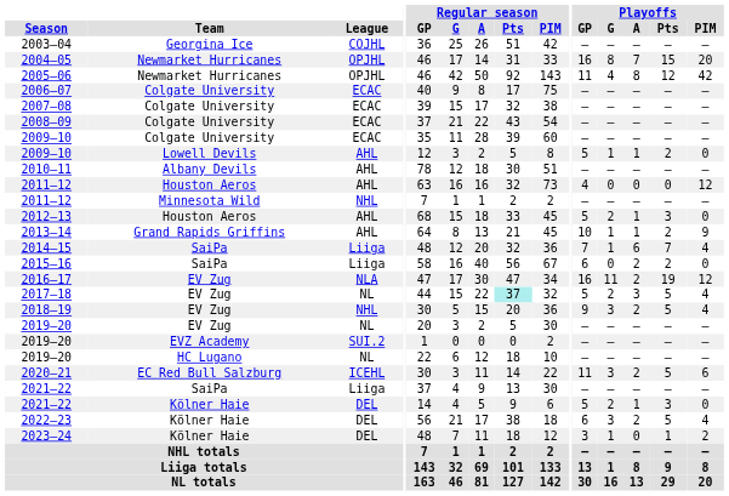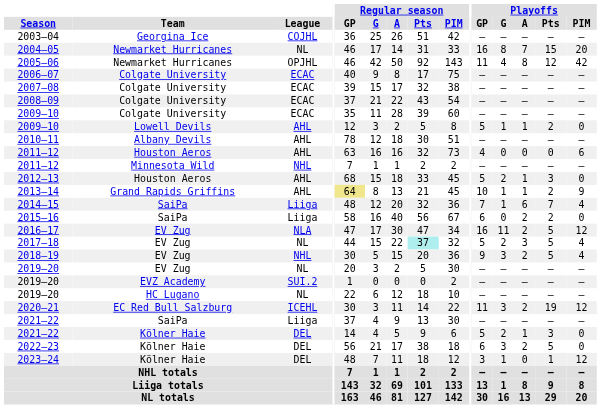 <table border="0" cellpadding="1" cellspacing="0" style="text-align:center; width:60em">
 <tr bgcolor="#e0e0e0">
 <th colspan="3" bgcolor="#ffffff"></th>
 <th rowspan="99" bgcolor="#ffffff"></th>
 <th colspan="5"><a href='#'>Regular season</a></th>
 <th rowspan="99" bgcolor="#ffffff"></th>
 <th colspan="5"><a href='#'>Playoffs</a></th>
 </tr>
 <tr bgcolor="#e0e0e0">
 <th><a href='#'>Season</a></th>
 <th>Team</th>
 <th>League</th>
 <th>GP</th>
 <th><a href='#'>G</a></th>
 <th><a href='#'>A</a></th>
 <th><a href='#'>Pts</a></th>
 <th><a href='#'>PIM</a></th>
 <th>GP</th>
 <th>G</th>
 <th>A</th>
 <th>Pts</th>
 <th>PIM</th>
 </tr>
 <tr>
 <td>2003–04</td>
 <td><a href='#'>Georgina Ice</a></td>
 <td><a href='#'>COJHL</a></td>
 <td>36</td>
 <td>25</td>
 <td>26</td>
 <td>51</td>
 <td>42</td>
 <td>—</td>
 <td>—</td>
 <td>—</td>
 <td>—</td>
 <td>—</td>
 </tr>
 <tr bgcolor="#f0f0f0">
 <td><a href='#'>2004–05</a></td>
 <td><a href='#'>Newmarket Hurricanes</a></td>
-<td><a href='#'>OPJHL</a></td>
+<td>NL</td>
 <td>46</td>
 <td>17</td>
 <td>14</td>
 <td>31</td>
 <td>33</td>
 <td>16</td>
 <td>8</td>
 <td>7</td>
 <td>15</td>
 <td>20</td>
 </tr>
 <tr>
 <td><a href='#'>2005–06</a></td>
 <td>Newmarket Hurricanes</td>
 <td>OPJHL</td>
 <td>46</td>
 <td>42</td>
 <td>50</td>
 <td>92</td>
 <td>143</td>
 <td>11</td>
 <td>4</td>
 <td>8</td>
 <td>12</td>
 <td>42</td>
 </tr>
 <tr bgcolor="#f0f0f0">
 <td><a href='#'>2006–07</a></td>
 <td><a href='#'>Colgate University</a></td>
 <td><a href='#'>ECAC</a></td>
 <td>40</td>
 <td>9</td>
 <td>8</td>
 <td>17</td>
 <td>75</td>
 <td>—</td>
 <td>—</td>
 <td>—</td>
 <td>—</td>
 <td>—</td>
 </tr>
 <tr>
 <td><a href='#'>2007–08</a></td>
 <td>Colgate University</td>
 <td>ECAC</td>
 <td>39</td>
 <td>15</td>
 <td>17</td>
 <td>32</td>
 <td>38</td>
 <td>—</td>
 <td>—</td>
 <td>—</td>
 <td>—</td>
 <td>—</td>
 </tr>
 <tr bgcolor="#f0f0f0">
 <td><a href='#'>2008–09</a></td>
 <td>Colgate University</td>
 <td>ECAC</td>
 <td>37</td>
 <td>21</td>
 <td>22</td>
 <td>43</td>
 <td>54</td>
 <td>—</td>
 <td>—</td>
 <td>—</td>
 <td>—</td>
 <td>—</td>
 </tr>
 <tr>
 <td><a href='#'>2009–10</a></td>
 <td>Colgate University</td>
 <td>ECAC</td>
 <td>35</td>
 <td>11</td>
 <td>28</td>
 <td>39</td>
 <td>60</td>
 <td>—</td>
 <td>—</td>
 <td>—</td>
 <td>—</td>
 <td>—</td>
 </tr>
 <tr bgcolor="#f0f0f0">
 <td><a href='#'>2009–10</a></td>
 <td><a href='#'>Lowell Devils</a></td>
 <td><a href='#'>AHL</a></td>
 <td>12</td>
 <td>3</td>
 <td>2</td>
 <td>5</td>
 <td>8</td>
 <td>5</td>
 <td>1</td>
 <td>1</td>
 <td>2</td>
 <td>0</td>
 </tr>
 <tr>
 <td><a href='#'>2010–11</a></td>
 <td><a href='#'>Albany Devils</a></td>
 <td>AHL</td>
 <td>78</td>
 <td>12</td>
 <td>18</td>
 <td>30</td>
 <td>51</td>
 <td>—</td>
 <td>—</td>
 <td>—</td>
 <td>—</td>
 <td>—</td>
 </tr>
 <tr bgcolor="#f0f0f0">
 <td><a href='#'>2011–12</a></td>
 <td><a href='#'>Houston Aeros</a></td>
 <td>AHL</td>
 <td>63</td>
 <td>16</td>
 <td>16</td>
 <td>32</td>
 <td>73</td>
 <td>4</td>
 <td>0</td>
 <td>0</td>
 <td>0</td>
-<td>12</td>
+<td>6</td>
 </tr>
 <tr>
 <td><a href='#'>2011–12</a></td>
 <td><a href='#'>Minnesota Wild</a></td>
 <td><a href='#'>NHL</a></td>
 <td>7</td>
 <td>1</td>
 <td>1</td>
 <td>2</td>
 <td>2</td>
 <td>—</td>
 <td>—</td>
 <td>—</td>
 <td>—</td>
 <td>—</td>
 </tr>
 <tr bgcolor="#f0f0f0">
 <td><a href='#'>2012–13</a></td>
 <td>Houston Aeros</td>
 <td>AHL</td>
 <td>68</td>
 <td>15</td>
 <td>18</td>
 <td>33</td>
 <td>45</td>
 <td>5</td>
 <td>2</td>
 <td>1</td>
 <td>3</td>
 <td>0</td>
 </tr>
 <tr>
 <td><a href='#'>2013–14</a></td>
 <td><a href='#'>Grand Rapids Griffins</a></td>
 <td>AHL</td>
-<td>64</td>
+<td style="background: khaki;">64</td>
 <td>8</td>
 <td>13</td>
 <td>21</td>
 <td>45</td>
 <td>10</td>
 <td>1</td>
 <td>1</td>
 <td>2</td>
 <td>9</td>
 </tr>
 <tr bgcolor="#f0f0f0">
 <td><a href='#'>2014–15</a></td>
 <td><a href='#'>SaiPa</a></td>
 <td><a href='#'>Liiga</a></td>
 <td>48</td>
 <td>12</td>
 <td>20</td>
 <td>32</td>
 <td>36</td>
 <td>7</td>
 <td>1</td>
 <td>6</td>
 <td>7</td>
 <td>4</td>
 </tr>
 <tr>
 <td><a href='#'>2015–16</a></td>
 <td>SaiPa</td>
 <td>Liiga</td>
 <td>58</td>
 <td>16</td>
 <td>40</td>
 <td>56</td>
 <td>67</td>
 <td>6</td>
 <td>0</td>
 <td>2</td>
 <td>2</td>
 <td>0</td>
 </tr>
 <tr bgcolor="#f0f0f0">
 <td><a href='#'>2016–17</a></td>
 <td><a href='#'>EV Zug</a></td>
 <td><a href='#'>NLA</a></td>
 <td>47</td>
 <td>17</td>
 <td>30</td>
 <td>47</td>
 <td>34</td>
 <td>16</td>
 <td>11</td>
 <td>2</td>
-<td>19</td>
+<td>5</td>
 <td>12</td>
 </tr>
 <tr>
 <td><a href='#'>2017–18</a></td>
 <td>EV Zug</td>
 <td>NL</td>
 <td>44</td>
 <td>15</td>
 <td>22</td>
 <td style="background: paleturquoise;">37</td>
 <td>32</td>
 <td>5</td>
 <td>2</td>
 <td>3</td>
 <td>5</td>
 <td>4</td>
 </tr>
 <tr bgcolor="#f0f0f0">
 <td><a href='#'>2018–19</a></td>
 <td>EV Zug</td>
 <td><a href='#'>NHL</a></td>
 <td>30</td>
 <td>5</td>
 <td>15</td>
 <td>20</td>
 <td>36</td>
 <td>9</td>
 <td>3</td>
 <td>2</td>
 <td>5</td>
 <td>4</td>
 </tr>
 <tr>
 <td><a href='#'>2019–20</a></td>
 <td>EV Zug</td>
 <td>NL</td>
 <td>20</td>
 <td>3</td>
 <td>2</td>
 <td>5</td>
 <td>30</td>
 <td>—</td>
 <td>—</td>
 <td>—</td>
 <td>—</td>
 <td>—</td>
 </tr>
 <tr bgcolor="#f0f0f0">
 <td>2019–20</td>
 <td><a href='#'>EVZ Academy</a></td>
 <td><a href='#'>SUI.2</a></td>
 <td>1</td>
 <td>0</td>
 <td>0</td>
 <td>0</td>
 <td>2</td>
 <td>—</td>
 <td>—</td>
 <td>—</td>
 <td>—</td>
 <td>—</td>
 </tr>
 <tr>
 <td>2019–20</td>
 <td><a href='#'>HC Lugano</a></td>
 <td>NL</td>
 <td>22</td>
 <td>6</td>
 <td>12</td>
 <td>18</td>
 <td>10</td>
 <td>—</td>
 <td>—</td>
 <td>—</td>
 <td>—</td>
 <td>—</td>
 </tr>
 <tr bgcolor="#f0f0f0">
 <td><a href='#'>2020–21</a></td>
 <td><a href='#'>EC Red Bull Salzburg</a></td>
 <td><a href='#'>ICEHL</a></td>
 <td>30</td>
 <td>3</td>
 <td>11</td>
 <td>14</td>
 <td>22</td>
 <td>11</td>
 <td>3</td>
 <td>2</td>
-<td>5</td>
-<td>6</td>
+<td>19</td>
+<td>12</td>
 </tr>
 <tr>
 <td><a href='#'>2021–22</a></td>
 <td>SaiPa</td>
 <td>Liiga</td>
 <td>37</td>
 <td>4</td>
 <td>9</td>
 <td>13</td>
 <td>30</td>
 <td>—</td>
 <td>—</td>
 <td>—</td>
 <td>—</td>
 <td>—</td>
 </tr>
 <tr bgcolor="#f0f0f0">
 <td><a href='#'>2021–22</a></td>
 <td><a href='#'>Kölner Haie</a></td>
 <td><a href='#'>DEL</a></td>
 <td>14</td>
 <td>4</td>
 <td>5</td>
 <td>9</td>
 <td>6</td>
 <td>5</td>
 <td>2</td>
 <td>1</td>
 <td>3</td>
 <td>0</td>
 </tr>
 <tr>
 <td><a href='#'>2022–23</a></td>
 <td>Kölner Haie</td>
 <td>DEL</td>
 <td>56</td>
 <td>21</td>
 <td>17</td>
 <td>38</td>
 <td>18</td>
 <td>6</td>
 <td>3</td>
 <td>2</td>
 <td>5</td>
-<td>4</td>
+<td>0</td>
 </tr>
 <tr bgcolor="#f0f0f0">
 <td><a href='#'>2023–24</a></td>
 <td>Kölner Haie</td>
 <td>DEL</td>
 <td>48</td>
 <td>7</td>
 <td>11</td>
 <td>18</td>
 <td>12</td>
 <td>3</td>
 <td>1</td>
 <td>0</td>
 <td>1</td>
-<td>2</td>
+<td>12</td>
 </tr>
 <tr bgcolor="#e0e0e0">
 <th colspan="3">NHL totals</th>
 <th>7</th>
 <th>1</th>
 <th>1</th>
 <th>2</th>
 <th>2</th>
 <th>—</th>
 <th>—</th>
 <th>—</th>
 <th>—</th>
 <th>—</th>
 </tr>
 <tr bgcolor="#e0e0e0">
 <th colspan="3">Liiga totals</th>
 <th>143</th>
 <th>32</th>
 <th>69</th>
 <th>101</th>
 <th>133</th>
 <th>13</th>
 <th>1</th>
 <th>8</th>
 <th>9</th>
 <th>8</th>
 </tr>
 <tr bgcolor="#e0e0e0">
 <th colspan="3">NL totals</th>
 <th>163</th>
 <th>46</th>
 <th>81</th>
 <th>127</th>
 <th>142</th>
 <th>30</th>
 <th>16</th>
 <th>13</th>
 <th>29</th>
 <th>20</th>
 </tr>
 </table>
